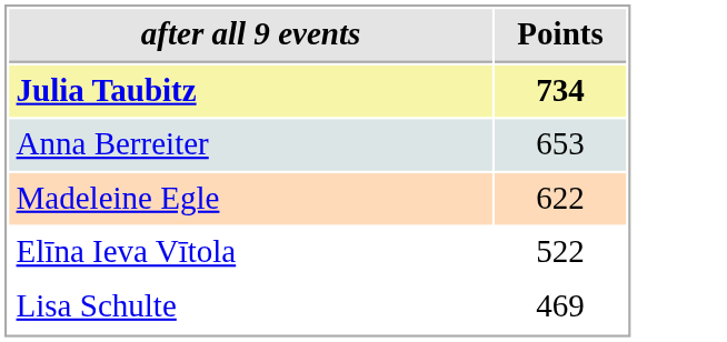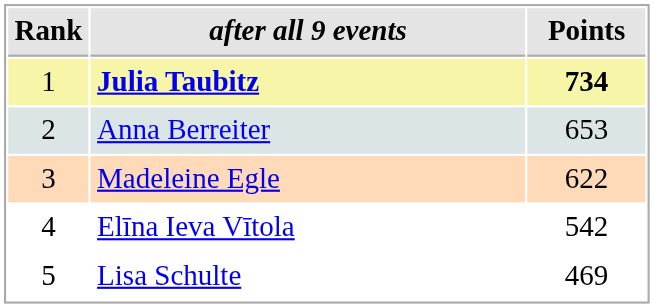 <table cellspacing="1" cellpadding="3" style="border:1px solid #AAAAAA;font-size:86%">
 <tr style="background-color: #E4E4E4;">
+<th style="border-bottom:1px solid #AAAAAA; width: 10px;">Rank</th>
 <th style="border-bottom:1px solid #AAAAAA; width: 200px;"><em>after all 9 events</em></th>
 <th style="border-bottom:1px solid #AAAAAA; width: 50px;">Points</th>
 </tr>
 <tr style="background:#f7f6a8;">
+<td align=center>1</td>
 <td> <strong><a href='#'>Julia Taubitz</a></strong></td>
 <td align=center><strong>734</strong></td>
 </tr>
 <tr style="background:#dce5e5;">
+<td align=center>2</td>
 <td> <a href='#'>Anna Berreiter</a></td>
 <td align=center>653</td>
 </tr>
 <tr style="background:#ffdab9;">
+<td align=center>3</td>
 <td> <a href='#'>Madeleine Egle</a></td>
 <td align=center>622</td>
 </tr>
 <tr>
+<td align=center>4</td>
 <td> <a href='#'>Elīna Ieva Vītola</a></td>
-<td align=center>522</td>
+<td align=center>542</td>
 </tr>
 <tr>
+<td align=center>5</td>
 <td> <a href='#'>Lisa Schulte</a></td>
 <td align=center>469</td>
 </tr>
 </table>
